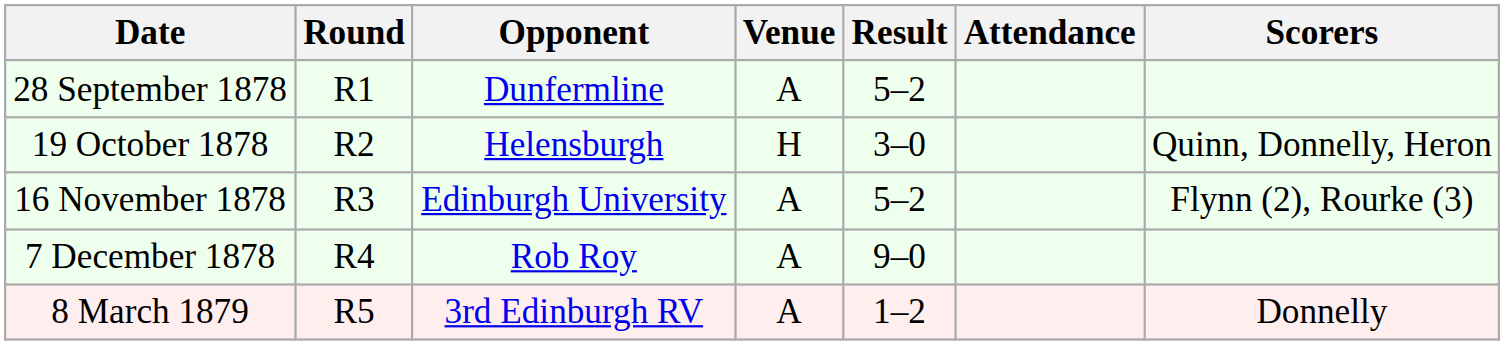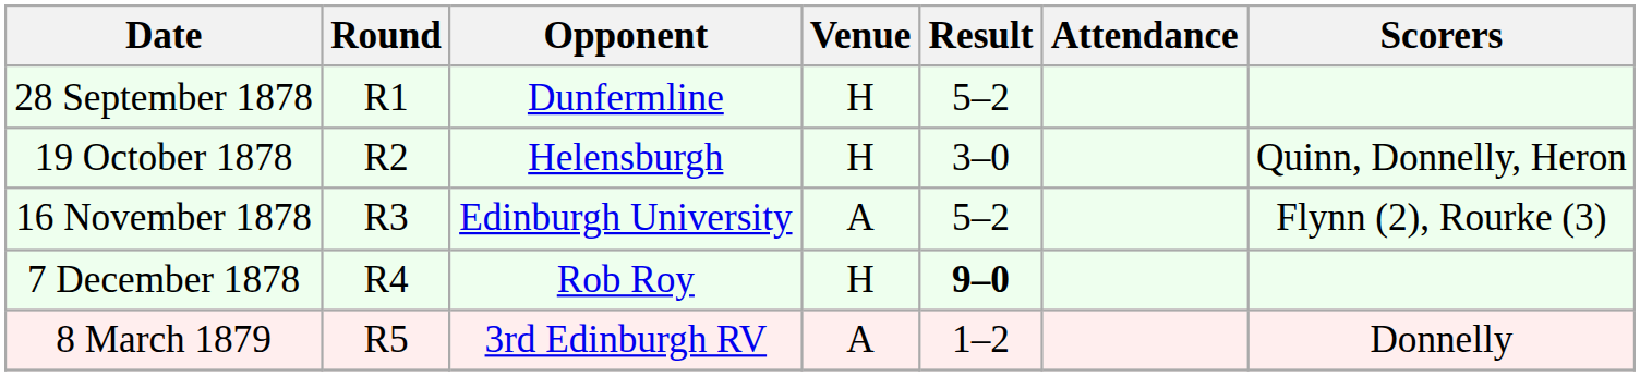 <table class="wikitable sortable" style="font-size:100%; text-align:center">
 <tr>
 <th>Date</th>
 <th>Round</th>
 <th>Opponent</th>
 <th>Venue</th>
 <th>Result</th>
 <th>Attendance</th>
 <th>Scorers</th>
 </tr>
 <tr bgcolor = "#eeffee">
 <td>28 September 1878</td>
 <td>R1</td>
 <td><a href='#'>Dunfermline</a></td>
-<td>A</td>
+<td>H</td>
 <td>5–2</td>
 <td></td>
 <td></td>
 </tr>
 <tr bgcolor = "#EEFFEE">
 <td>19 October 1878</td>
 <td>R2</td>
 <td><a href='#'>Helensburgh</a></td>
 <td>H</td>
 <td>3–0</td>
 <td></td>
 <td>Quinn, Donnelly, Heron</td>
 </tr>
 <tr bgcolor = "#eeffee">
 <td>16 November 1878</td>
 <td>R3</td>
 <td><a href='#'>Edinburgh University</a></td>
 <td>A</td>
 <td>5–2</td>
 <td></td>
 <td>Flynn (2), Rourke (3)</td>
 </tr>
 <tr bgcolor = "#EEFFEE">
 <td>7 December 1878</td>
 <td>R4</td>
 <td><a href='#'>Rob Roy</a></td>
-<td>A</td>
-<td>9–0</td>
+<td>H</td>
+<td><strong>9–0</strong></td>
 <td></td>
 <td></td>
 </tr>
 <tr bgcolor = "#FFEEEE">
 <td>8 March 1879</td>
 <td>R5</td>
 <td><a href='#'>3rd Edinburgh RV</a></td>
 <td>A</td>
 <td>1–2</td>
 <td></td>
 <td>Donnelly</td>
 </tr>
 </table>
